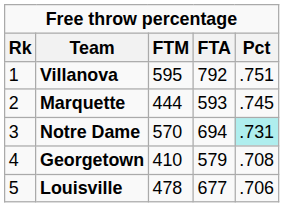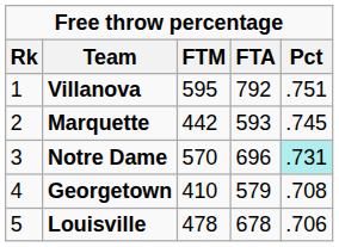 <table class="wikitable" style="white-space:nowrap; font-size:90%;">
 <tr>
 <td colspan=5 align=center><strong>Free throw percentage</strong></td>
 </tr>
 <tr>
 <th>Rk</th>
 <th>Team</th>
 <th>FTM</th>
 <th>FTA</th>
 <th>Pct</th>
 </tr>
 <tr>
 <td>1</td>
 <td><strong>Villanova</strong></td>
 <td>595</td>
 <td>792</td>
 <td>.751</td>
 </tr>
 <tr>
 <td>2</td>
 <td><strong>Marquette</strong></td>
-<td>444</td>
+<td>442</td>
 <td>593</td>
 <td>.745</td>
 </tr>
 <tr>
 <td>3</td>
 <td><strong>Notre Dame</strong></td>
 <td>570</td>
-<td>694</td>
+<td>696</td>
 <td style="background: paleturquoise;">.731</td>
 </tr>
 <tr>
 <td>4</td>
 <td><strong>Georgetown</strong></td>
 <td>410</td>
 <td>579</td>
 <td>.708</td>
 </tr>
 <tr>
 <td>5</td>
 <td><strong>Louisville</strong></td>
 <td>478</td>
-<td>677</td>
+<td>678</td>
 <td>.706</td>
 </tr>
 </table>
